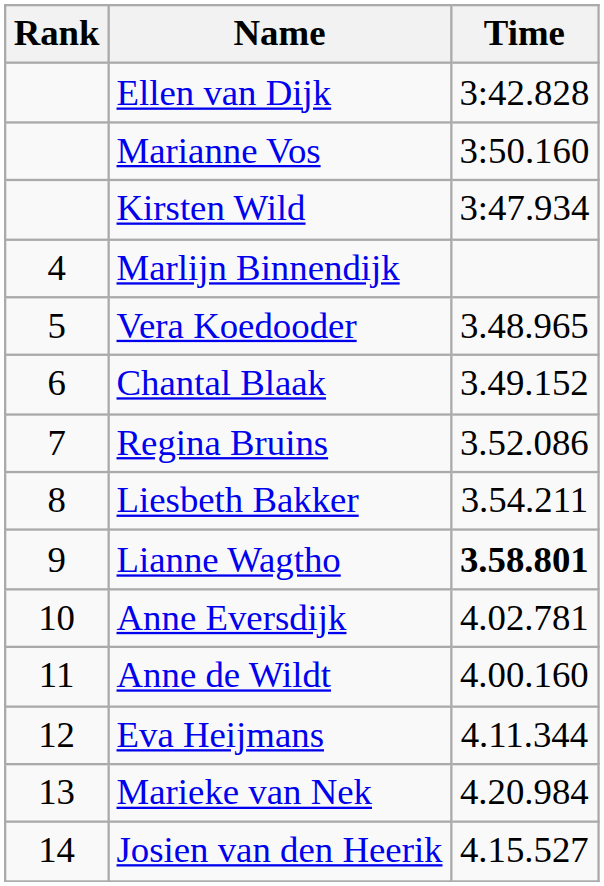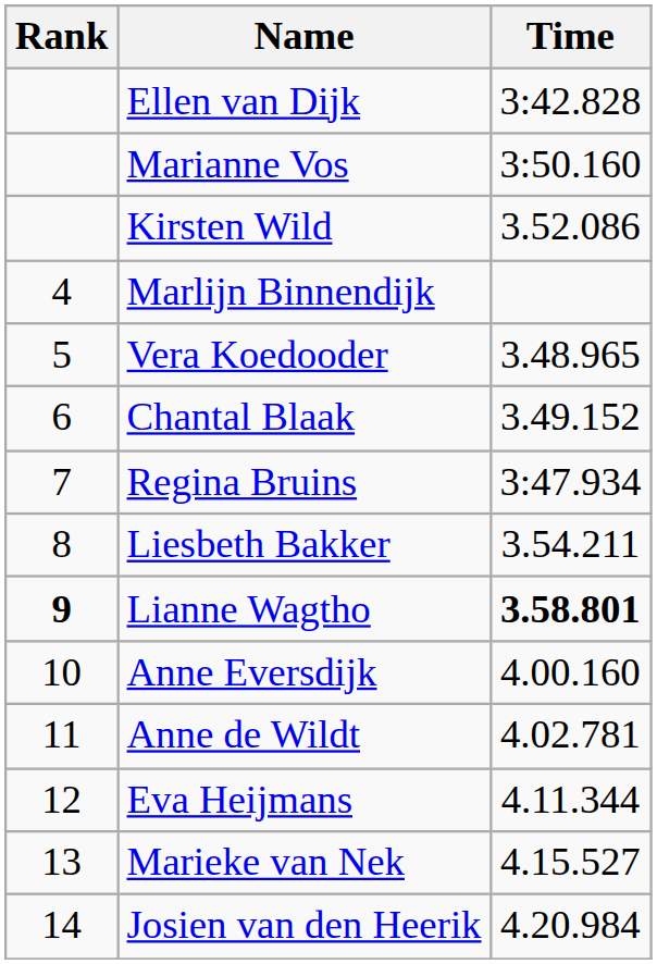 <table class="wikitable sortable" style="text-align:center">
 <tr>
 <th>Rank</th>
 <th>Name</th>
 <th>Time</th>
 </tr>
 <tr>
 <td></td>
 <td align=left><a href='#'>Ellen van Dijk</a></td>
 <td>3:42.828</td>
 </tr>
 <tr>
 <td></td>
 <td align=left><a href='#'>Marianne Vos</a></td>
 <td>3:50.160</td>
 </tr>
 <tr>
 <td></td>
 <td align=left><a href='#'>Kirsten Wild</a></td>
-<td>3:47.934</td>
+<td>3.52.086</td>
 </tr>
 <tr>
 <td>4</td>
 <td align=left><a href='#'>Marlijn Binnendijk</a></td>
 <td></td>
 </tr>
 <tr>
 <td>5</td>
 <td align=left><a href='#'>Vera Koedooder</a></td>
 <td>3.48.965</td>
 </tr>
 <tr>
 <td>6</td>
 <td align=left><a href='#'>Chantal Blaak</a></td>
 <td>3.49.152</td>
 </tr>
 <tr>
 <td>7</td>
 <td align=left><a href='#'>Regina Bruins</a></td>
-<td>3.52.086</td>
+<td>3:47.934</td>
 </tr>
 <tr>
 <td>8</td>
 <td align=left><a href='#'>Liesbeth Bakker</a></td>
 <td>3.54.211</td>
 </tr>
 <tr>
-<td>9</td>
+<td><strong>9</strong></td>
 <td align=left><a href='#'>Lianne Wagtho</a></td>
 <td><strong>3.58.801</strong></td>
 </tr>
 <tr>
 <td>10</td>
 <td align=left><a href='#'>Anne Eversdijk</a></td>
-<td>4.02.781</td>
+<td>4.00.160</td>
 </tr>
 <tr>
 <td>11</td>
 <td align=left><a href='#'>Anne de Wildt</a></td>
-<td>4.00.160</td>
+<td>4.02.781</td>
 </tr>
 <tr>
 <td>12</td>
 <td align=left><a href='#'>Eva Heijmans</a></td>
 <td>4.11.344</td>
 </tr>
 <tr>
 <td>13</td>
 <td align=left><a href='#'>Marieke van Nek</a></td>
-<td>4.20.984</td>
+<td>4.15.527</td>
 </tr>
 <tr>
 <td>14</td>
 <td align=left><a href='#'>Josien van den Heerik</a></td>
-<td>4.15.527</td>
+<td>4.20.984</td>
 </tr>
 </table>
